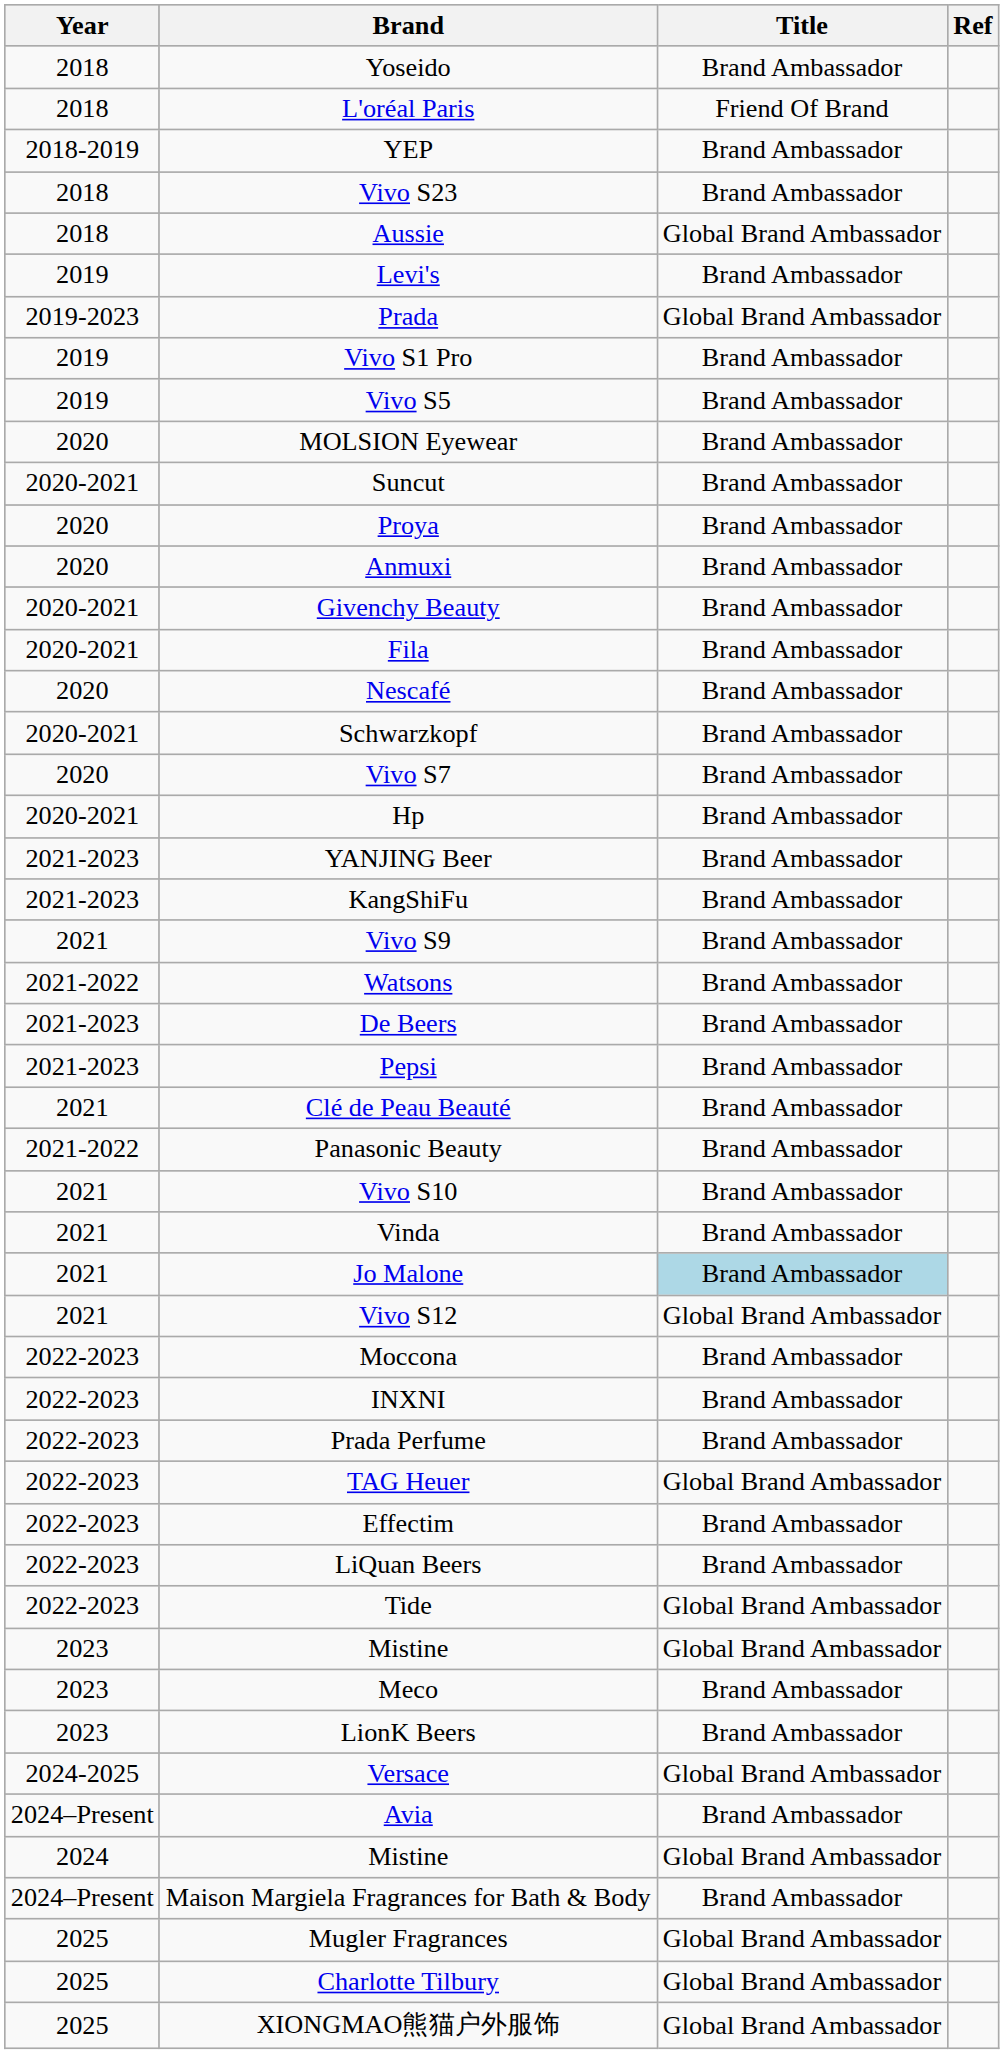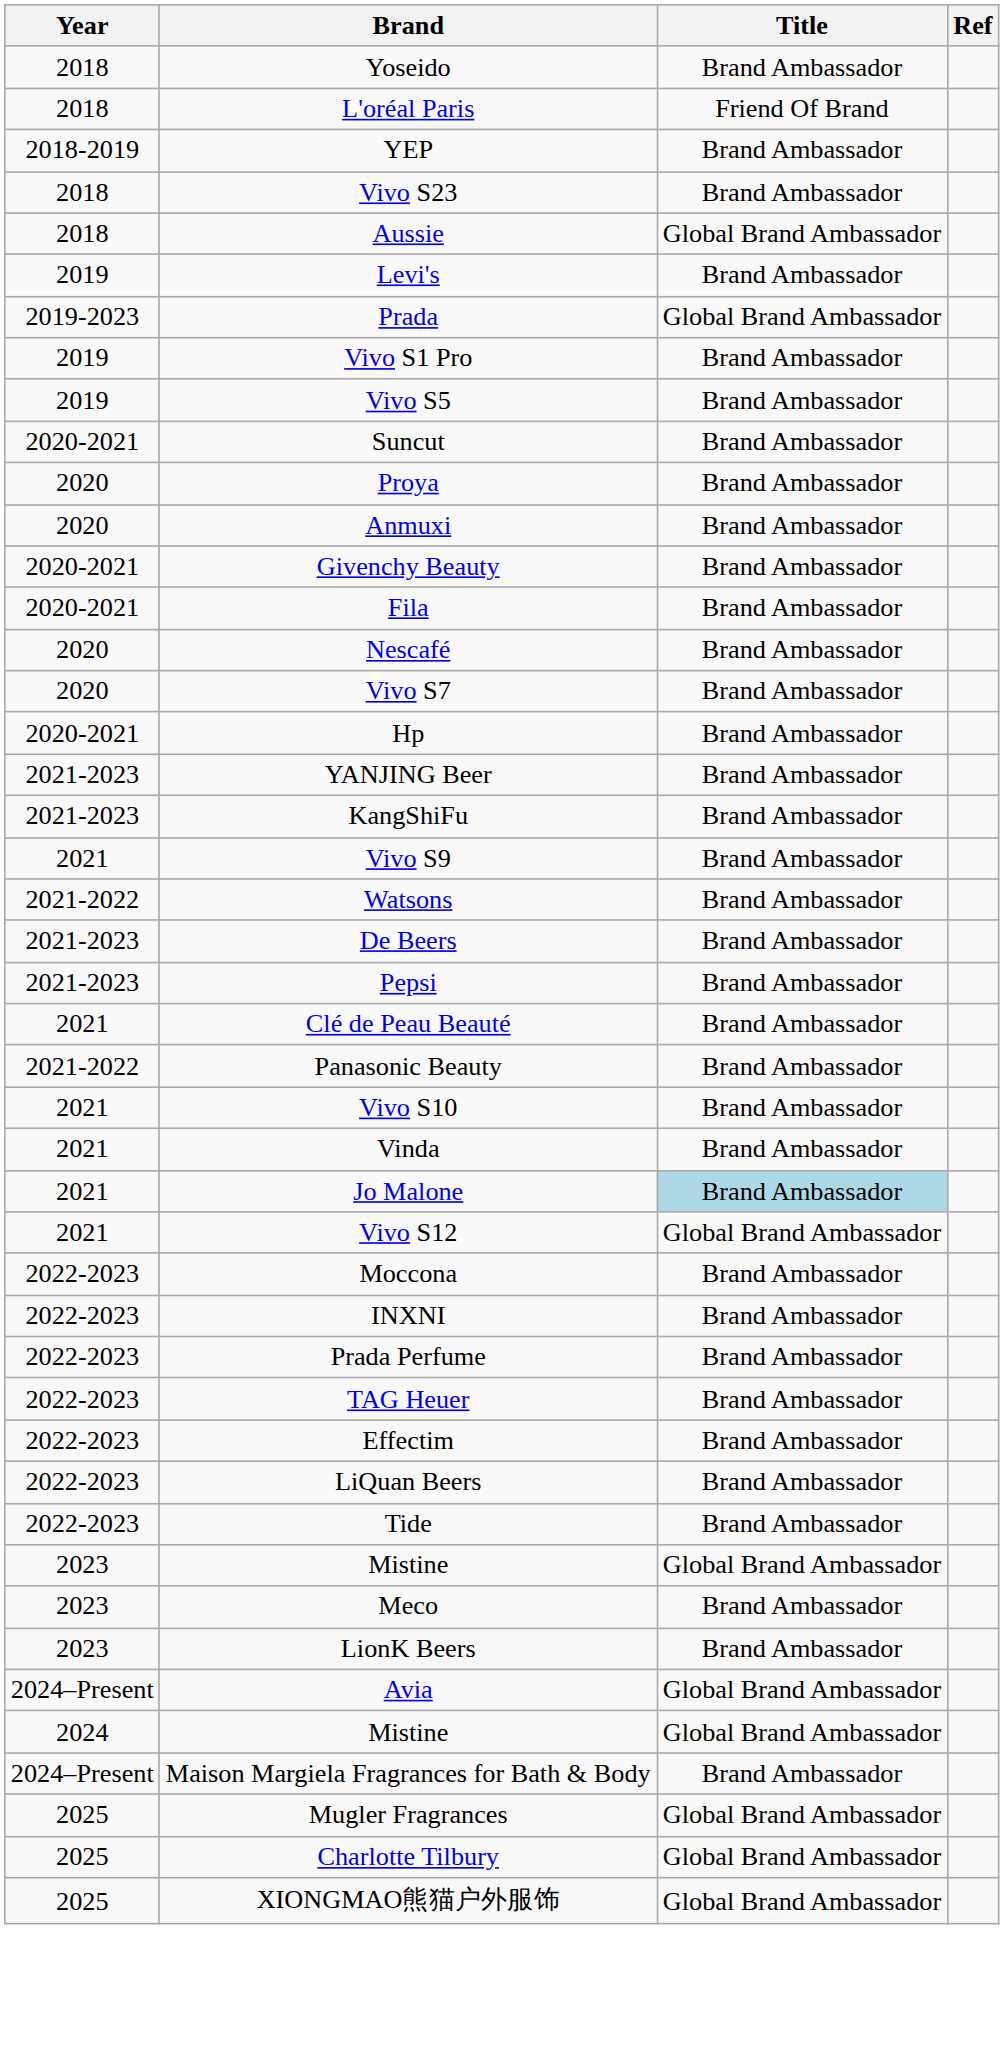 <table class="wikitable">
 <tr>
 <th>Year</th>
 <th>Brand</th>
 <th>Title</th>
 <th>Ref</th>
 </tr>
 <tr>
 <td align="center">2018</td>
 <td align="center">Yoseido</td>
 <td align="center">Brand Ambassador</td>
 <td></td>
 </tr>
 <tr>
 <td align="center">2018</td>
 <td align="center"><a href='#'>L'oréal Paris</a></td>
 <td align="center">Friend Of Brand</td>
 <td></td>
 </tr>
 <tr>
 <td align="center">2018-2019</td>
 <td align="center">YEP</td>
 <td align="center">Brand Ambassador</td>
 <td></td>
 </tr>
 <tr>
 <td align="center">2018</td>
 <td align="center"><a href='#'>Vivo</a> S23</td>
 <td align="center">Brand Ambassador</td>
 <td></td>
 </tr>
 <tr>
 <td align="center">2018</td>
 <td align="center"><a href='#'>Aussie</a></td>
 <td align="center">Global Brand Ambassador</td>
 <td></td>
 </tr>
 <tr>
 <td align="center">2019</td>
 <td align="center"><a href='#'>Levi's</a></td>
 <td align="center">Brand Ambassador</td>
 <td></td>
 </tr>
 <tr>
 <td align="center">2019-2023</td>
 <td align="center"><a href='#'>Prada</a></td>
 <td align="center">Global Brand Ambassador</td>
 <td></td>
 </tr>
 <tr>
 <td align="center">2019</td>
 <td align="center"><a href='#'>Vivo</a> S1 Pro</td>
 <td align="center">Brand Ambassador</td>
 <td></td>
 </tr>
 <tr>
 <td align="center">2019</td>
 <td align="center"><a href='#'>Vivo</a> S5</td>
 <td align="center">Brand Ambassador</td>
 <td></td>
 </tr>
 <tr>
-<td align="center">2020</td>
-<td align="center">MOLSION Eyewear</td>
-<td align="center">Brand Ambassador</td>
-<td></td>
-</tr>
-<tr>
 <td align="center">2020-2021</td>
 <td align="center">Suncut</td>
 <td align="center">Brand Ambassador</td>
 <td></td>
 </tr>
 <tr>
 <td align="center">2020</td>
 <td align="center"><a href='#'>Proya</a></td>
 <td align="center">Brand Ambassador</td>
 <td></td>
 </tr>
 <tr>
 <td align="center">2020</td>
 <td align="center"><a href='#'>Anmuxi</a></td>
 <td align="center">Brand Ambassador</td>
 <td></td>
 </tr>
 <tr>
 <td align="center">2020-2021</td>
 <td align="center"><a href='#'>Givenchy Beauty</a></td>
 <td align="center">Brand Ambassador</td>
 <td></td>
 </tr>
 <tr>
 <td align="center">2020-2021</td>
 <td align="center"><a href='#'>Fila</a></td>
 <td align="center">Brand Ambassador</td>
 <td></td>
 </tr>
 <tr>
 <td align="center">2020</td>
 <td align="center"><a href='#'>Nescafé</a></td>
-<td align="center">Brand Ambassador</td>
-<td></td>
-</tr>
-<tr>
-<td align="center">2020-2021</td>
-<td align="center">Schwarzkopf</td>
 <td align="center">Brand Ambassador</td>
 <td></td>
 </tr>
 <tr>
 <td align="center">2020</td>
 <td align="center"><a href='#'>Vivo</a> S7</td>
 <td align="center">Brand Ambassador</td>
 <td></td>
 </tr>
 <tr>
 <td align="center">2020-2021</td>
 <td align="center">Hp</td>
 <td align="center">Brand Ambassador</td>
 <td></td>
 </tr>
 <tr>
 <td align="center">2021-2023</td>
 <td align="center">YANJING Beer</td>
 <td align="center">Brand Ambassador</td>
 <td></td>
 </tr>
 <tr>
 <td align="center">2021-2023</td>
 <td align="center">KangShiFu</td>
 <td align="center">Brand Ambassador</td>
 <td></td>
 </tr>
 <tr>
 <td align="center">2021</td>
 <td align="center"><a href='#'>Vivo</a> S9</td>
 <td align="center">Brand Ambassador</td>
 <td></td>
 </tr>
 <tr>
 <td align="center">2021-2022</td>
 <td align="center"><a href='#'>Watsons</a></td>
 <td align="center">Brand Ambassador</td>
 <td></td>
 </tr>
 <tr>
 <td align="center">2021-2023</td>
 <td align="center"><a href='#'>De Beers</a></td>
 <td align="center">Brand Ambassador</td>
 <td></td>
 </tr>
 <tr>
 <td align="center">2021-2023</td>
 <td align="center"><a href='#'>Pepsi</a></td>
 <td align="center">Brand Ambassador</td>
 <td></td>
 </tr>
 <tr>
 <td align="center">2021</td>
 <td align="center"><a href='#'>Clé de Peau Beauté</a></td>
 <td align="center">Brand Ambassador</td>
 <td></td>
 </tr>
 <tr>
 <td align="center">2021-2022</td>
 <td align="center">Panasonic Beauty</td>
 <td align="center">Brand Ambassador</td>
 <td></td>
 </tr>
 <tr>
 <td align="center">2021</td>
 <td align="center"><a href='#'>Vivo</a> S10</td>
 <td align="center">Brand Ambassador</td>
 <td></td>
 </tr>
 <tr>
 <td align="center">2021</td>
 <td align="center">Vinda</td>
 <td align="center">Brand Ambassador</td>
 <td></td>
 </tr>
 <tr>
 <td align="center">2021</td>
 <td align="center"><a href='#'>Jo Malone</a></td>
 <td align="center" style="background: lightblue;">Brand Ambassador</td>
 <td></td>
 </tr>
 <tr>
 <td align="center">2021</td>
 <td align="center"><a href='#'>Vivo</a> S12</td>
 <td align="center">Global Brand Ambassador</td>
 <td></td>
 </tr>
 <tr>
 <td align="center">2022-2023</td>
 <td align="center">Moccona</td>
 <td align="center">Brand Ambassador</td>
 <td></td>
 </tr>
 <tr>
 <td align="center">2022-2023</td>
 <td align="center">INXNI</td>
 <td align="center">Brand Ambassador</td>
 <td></td>
 </tr>
 <tr>
 <td align="center">2022-2023</td>
 <td align="center">Prada Perfume</td>
 <td align="center">Brand Ambassador</td>
 <td></td>
 </tr>
 <tr>
 <td align="center">2022-2023</td>
 <td align="center"><a href='#'>TAG Heuer</a></td>
-<td align="center">Global Brand Ambassador</td>
+<td align="center">Brand Ambassador</td>
 <td></td>
 </tr>
 <tr>
 <td align="center">2022-2023</td>
 <td align="center">Effectim</td>
 <td align="center">Brand Ambassador</td>
 <td></td>
 </tr>
 <tr>
 <td align="center">2022-2023</td>
 <td align="center">LiQuan Beers</td>
 <td align="center">Brand Ambassador</td>
 <td></td>
 </tr>
 <tr>
 <td align="center">2022-2023</td>
 <td align="center">Tide</td>
-<td align="center">Global Brand Ambassador</td>
+<td align="center">Brand Ambassador</td>
 <td></td>
 </tr>
 <tr>
 <td align="center">2023</td>
 <td align="center">Mistine</td>
 <td align="center">Global Brand Ambassador</td>
 <td></td>
 </tr>
 <tr>
 <td align="center">2023</td>
 <td align="center">Meco</td>
 <td align="center">Brand Ambassador</td>
 <td></td>
 </tr>
 <tr>
 <td align="center">2023</td>
 <td align="center">LionK Beers</td>
 <td align="center">Brand Ambassador</td>
 <td></td>
 </tr>
 <tr>
-<td align="center">2024-2025</td>
-<td align="center"><a href='#'>Versace</a></td>
-<td align="center">Global Brand Ambassador</td>
-<td></td>
-</tr>
-<tr>
 <td align="center">2024–Present</td>
 <td align="center"><a href='#'>Avia</a></td>
-<td align="center">Brand Ambassador</td>
+<td align="center">Global Brand Ambassador</td>
 <td></td>
 </tr>
 <tr>
 <td align="center">2024</td>
 <td align="center">Mistine</td>
 <td align="center">Global Brand Ambassador</td>
 <td></td>
 </tr>
 <tr>
 <td align="center">2024–Present</td>
 <td align="center">Maison Margiela Fragrances for Bath & Body</td>
 <td align="center">Brand Ambassador</td>
 <td></td>
 </tr>
 <tr>
 <td align="center">2025</td>
 <td align="center">Mugler Fragrances</td>
 <td align="center">Global Brand Ambassador</td>
 <td></td>
 </tr>
 <tr>
 <td align="center">2025</td>
 <td align="center"><a href='#'>Charlotte Tilbury</a></td>
 <td align="center">Global Brand Ambassador</td>
 <td></td>
 </tr>
 <tr>
 <td align="center">2025</td>
 <td align="center">XIONGMAO熊猫户外服饰</td>
 <td align="center">Global Brand Ambassador</td>
 <td></td>
 </tr>
 </table>
